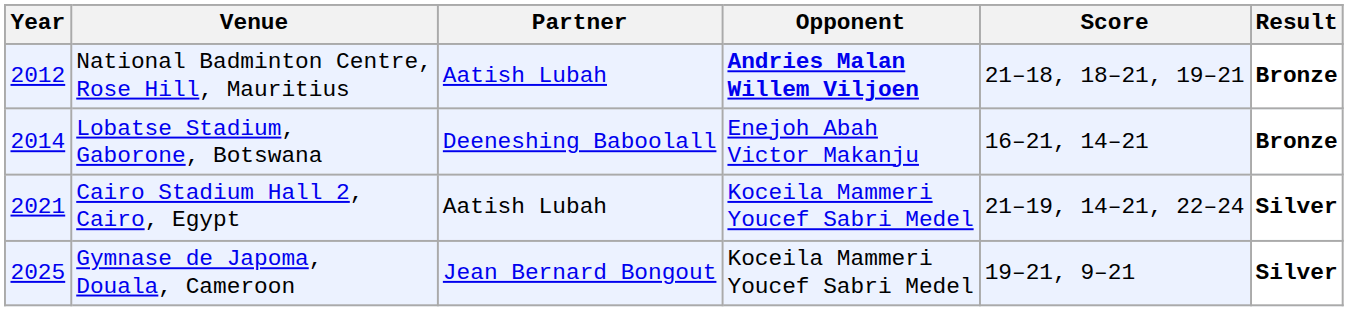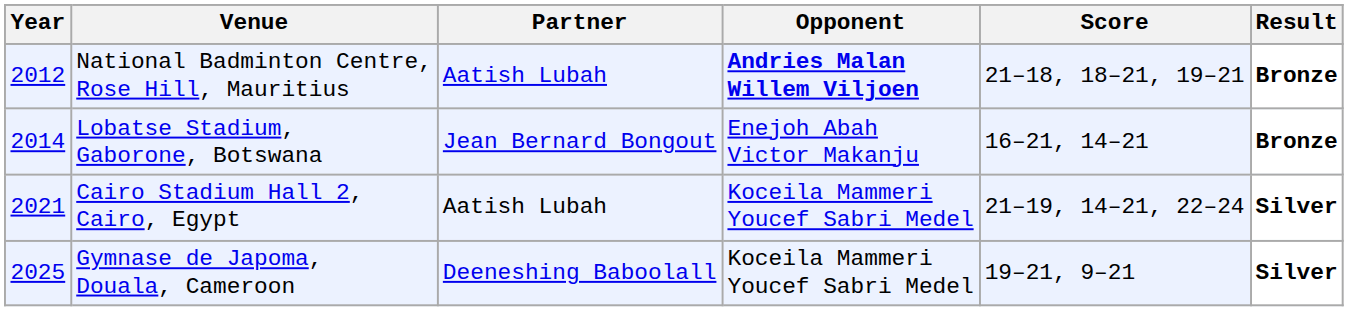 <table class="sortable wikitable" style="font-size: 90%;">
 <tr>
 <th>Year</th>
 <th>Venue</th>
 <th>Partner</th>
 <th>Opponent</th>
 <th>Score</th>
 <th>Result</th>
 </tr>
 <tr style="background:#ECF2FF">
 <td align="center"><a href='#'>2012</a></td>
 <td align="left">National Badminton Centre,<br><a href='#'>Rose Hill</a>, Mauritius</td>
 <td align="left"> <a href='#'>Aatish Lubah</a></td>
 <td align="left"><strong> <a href='#'>Andries Malan</a> <br>  <a href='#'>Willem Viljoen</a></strong></td>
 <td align="left">21–18, 18–21, 19–21</td>
 <td style="text-align:left; background:white"> <strong>Bronze</strong></td>
 </tr>
 <tr style="background:#ECF2FF">
 <td align="center"><a href='#'>2014</a></td>
 <td align="left"><a href='#'>Lobatse Stadium</a>,<br><a href='#'>Gaborone</a>, Botswana</td>
-<td align="left"> <a href='#'>Deeneshing Baboolall</a></td>
+<td align="left"> <a href='#'>Jean Bernard Bongout</a></td>
 <td align="left"> <a href='#'>Enejoh Abah</a> <br>  <a href='#'>Victor Makanju</a></td>
 <td align="left">16–21, 14–21</td>
 <td style="text-align:left; background:white"> <strong>Bronze</strong></td>
 </tr>
 <tr style="background:#ECF2FF">
 <td align="center"><a href='#'>2021</a></td>
 <td align="left"><a href='#'>Cairo Stadium Hall 2</a>,<br><a href='#'>Cairo</a>, Egypt</td>
 <td align="left"> Aatish Lubah</td>
 <td align="left"> <a href='#'>Koceila Mammeri</a> <br>  <a href='#'>Youcef Sabri Medel</a></td>
 <td align="left">21–19, 14–21, 22–24</td>
 <td style="text-align:left; background:white"> <strong>Silver</strong></td>
 </tr>
 <tr style="background:#ECF2FF">
 <td align="center"><a href='#'>2025</a></td>
 <td align="left"><a href='#'>Gymnase de Japoma</a>,<br><a href='#'>Douala</a>, Cameroon</td>
-<td align="left"> <a href='#'>Jean Bernard Bongout</a></td>
+<td align="left"> <a href='#'>Deeneshing Baboolall</a></td>
 <td align="left"> Koceila Mammeri<br> Youcef Sabri Medel</td>
 <td align="left">19–21, 9–21</td>
 <td style="text-align:left; background:white"> <strong>Silver</strong></td>
 </tr>
 </table>
